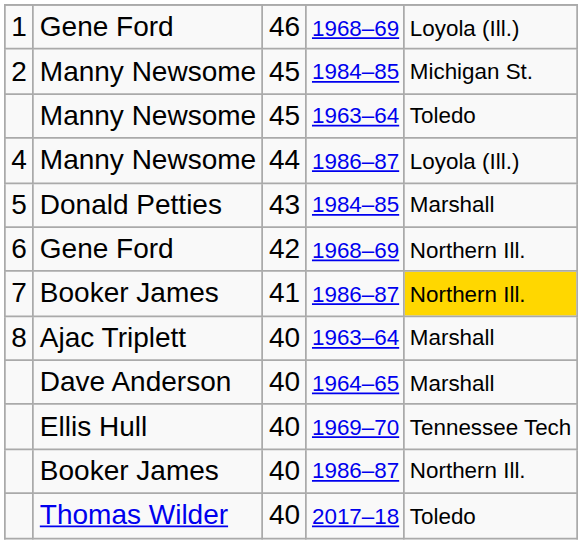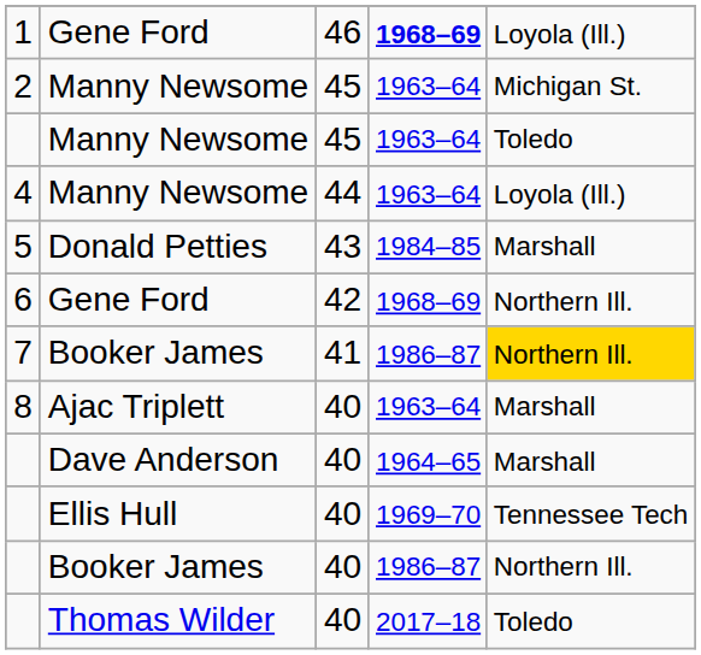 <table class="wikitable">
 <tr>
 </tr>
 <tr>
 <td>1</td>
 <td>Gene Ford</td>
 <td>46</td>
-<td style="font-size:80%;"><a href='#'>1968–69</a></td>
+<td style="font-size:80%;"><strong><a href='#'>1968–69</a></strong></td>
 <td style="font-size:80%;">Loyola (Ill.)</td>
 </tr>
 <tr>
 <td>2</td>
 <td>Manny Newsome</td>
 <td>45</td>
-<td style="font-size:80%;"><a href='#'>1984–85</a></td>
+<td style="font-size:80%;"><a href='#'>1963–64</a></td>
 <td style="font-size:80%;">Michigan St.</td>
 </tr>
 <tr>
 <td></td>
 <td>Manny Newsome</td>
 <td>45</td>
 <td style="font-size:80%;"><a href='#'>1963–64</a></td>
 <td style="font-size:80%;">Toledo</td>
 </tr>
 <tr>
 <td>4</td>
 <td>Manny Newsome</td>
 <td>44</td>
-<td style="font-size:80%;"><a href='#'>1986–87</a></td>
+<td style="font-size:80%;"><a href='#'>1963–64</a></td>
 <td style="font-size:80%;">Loyola (Ill.)</td>
 </tr>
 <tr>
 <td>5</td>
 <td>Donald Petties</td>
 <td>43</td>
 <td style="font-size:80%;"><a href='#'>1984–85</a></td>
 <td style="font-size:80%;">Marshall</td>
 </tr>
 <tr>
 <td>6</td>
 <td>Gene Ford</td>
 <td>42</td>
 <td style="font-size:80%;"><a href='#'>1968–69</a></td>
 <td style="font-size:80%;">Northern Ill.</td>
 </tr>
 <tr>
 <td>7</td>
 <td>Booker James</td>
 <td>41</td>
 <td style="font-size:80%;"><a href='#'>1986–87</a></td>
 <td style="background: gold; font-size:80%;">Northern Ill.</td>
 </tr>
 <tr>
 <td>8</td>
 <td>Ajac Triplett</td>
 <td>40</td>
 <td style="font-size:80%;"><a href='#'>1963–64</a></td>
 <td style="font-size:80%;">Marshall</td>
 </tr>
 <tr>
 <td></td>
 <td>Dave Anderson</td>
 <td>40</td>
 <td style="font-size:80%;"><a href='#'>1964–65</a></td>
 <td style="font-size:80%;">Marshall</td>
 </tr>
 <tr>
 <td></td>
 <td>Ellis Hull</td>
 <td>40</td>
 <td style="font-size:80%;"><a href='#'>1969–70</a></td>
 <td style="font-size:80%;">Tennessee Tech</td>
 </tr>
 <tr>
 <td></td>
 <td>Booker James</td>
 <td>40</td>
 <td style="font-size:80%;"><a href='#'>1986–87</a></td>
 <td style="font-size:80%;">Northern Ill.</td>
 </tr>
 <tr>
 <td></td>
 <td><a href='#'>Thomas Wilder</a></td>
 <td>40</td>
 <td style="font-size:80%;"><a href='#'>2017–18</a></td>
 <td style="font-size:80%;">Toledo</td>
 </tr>
 </table>
